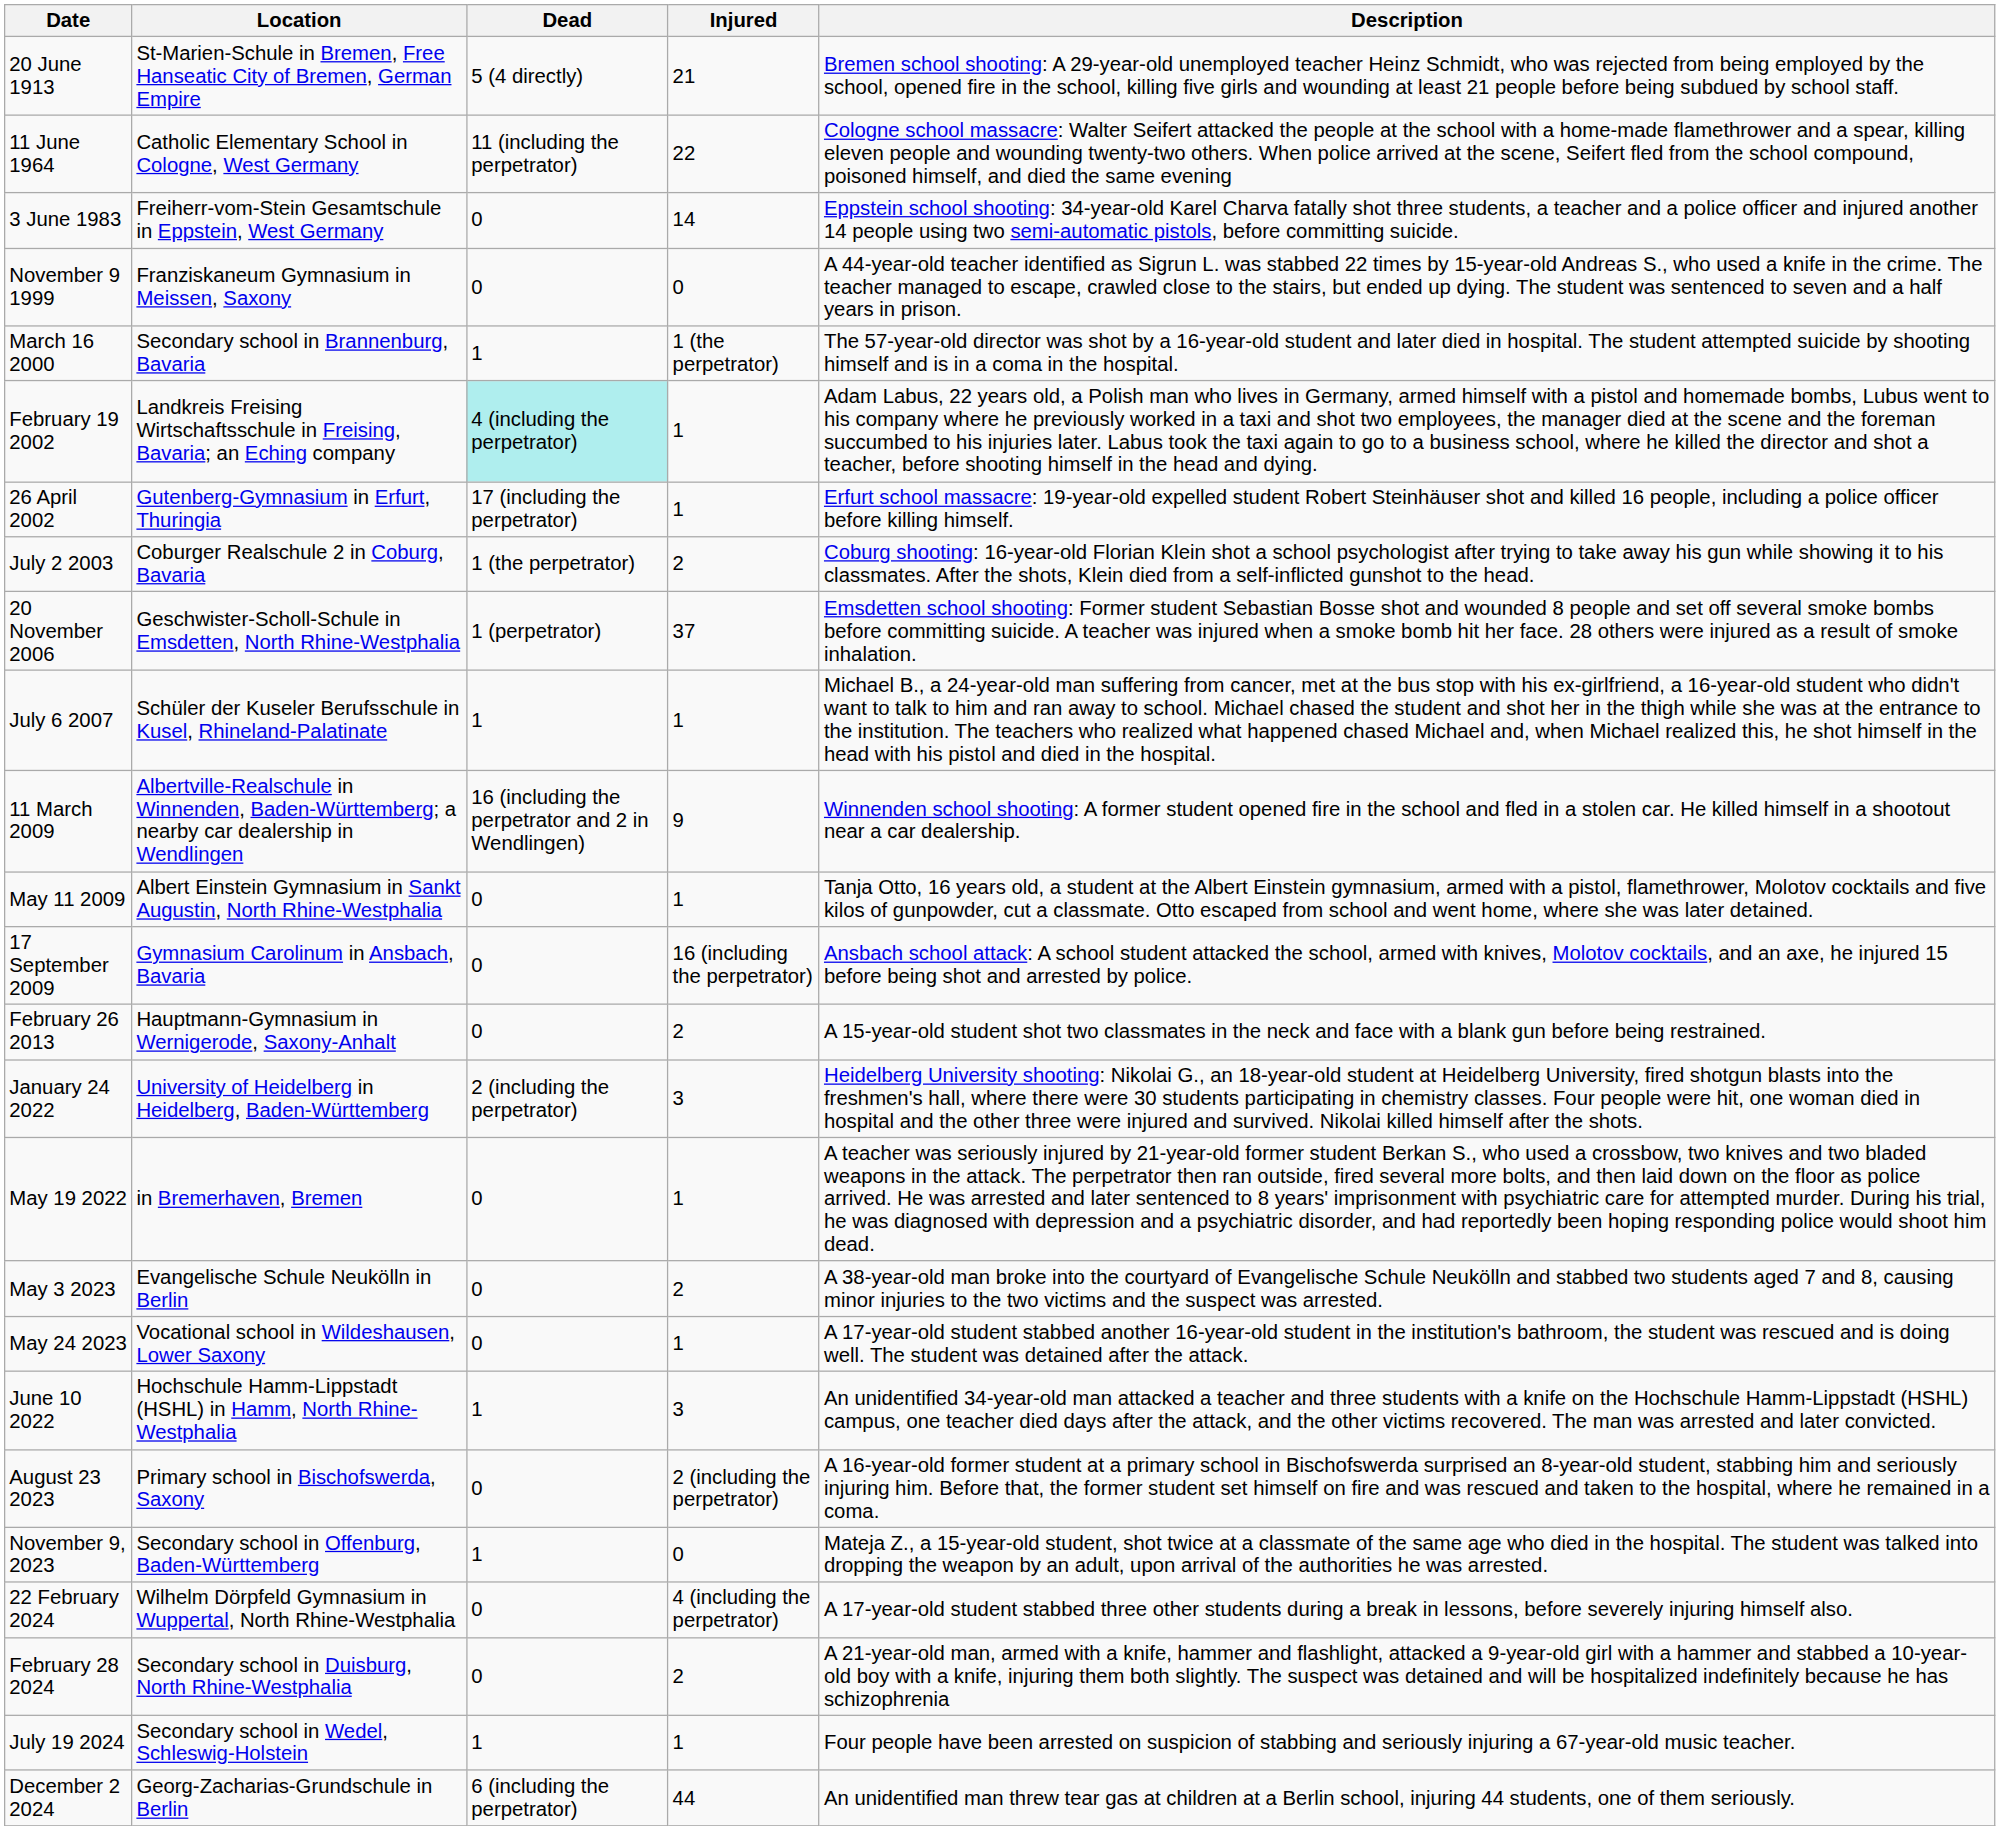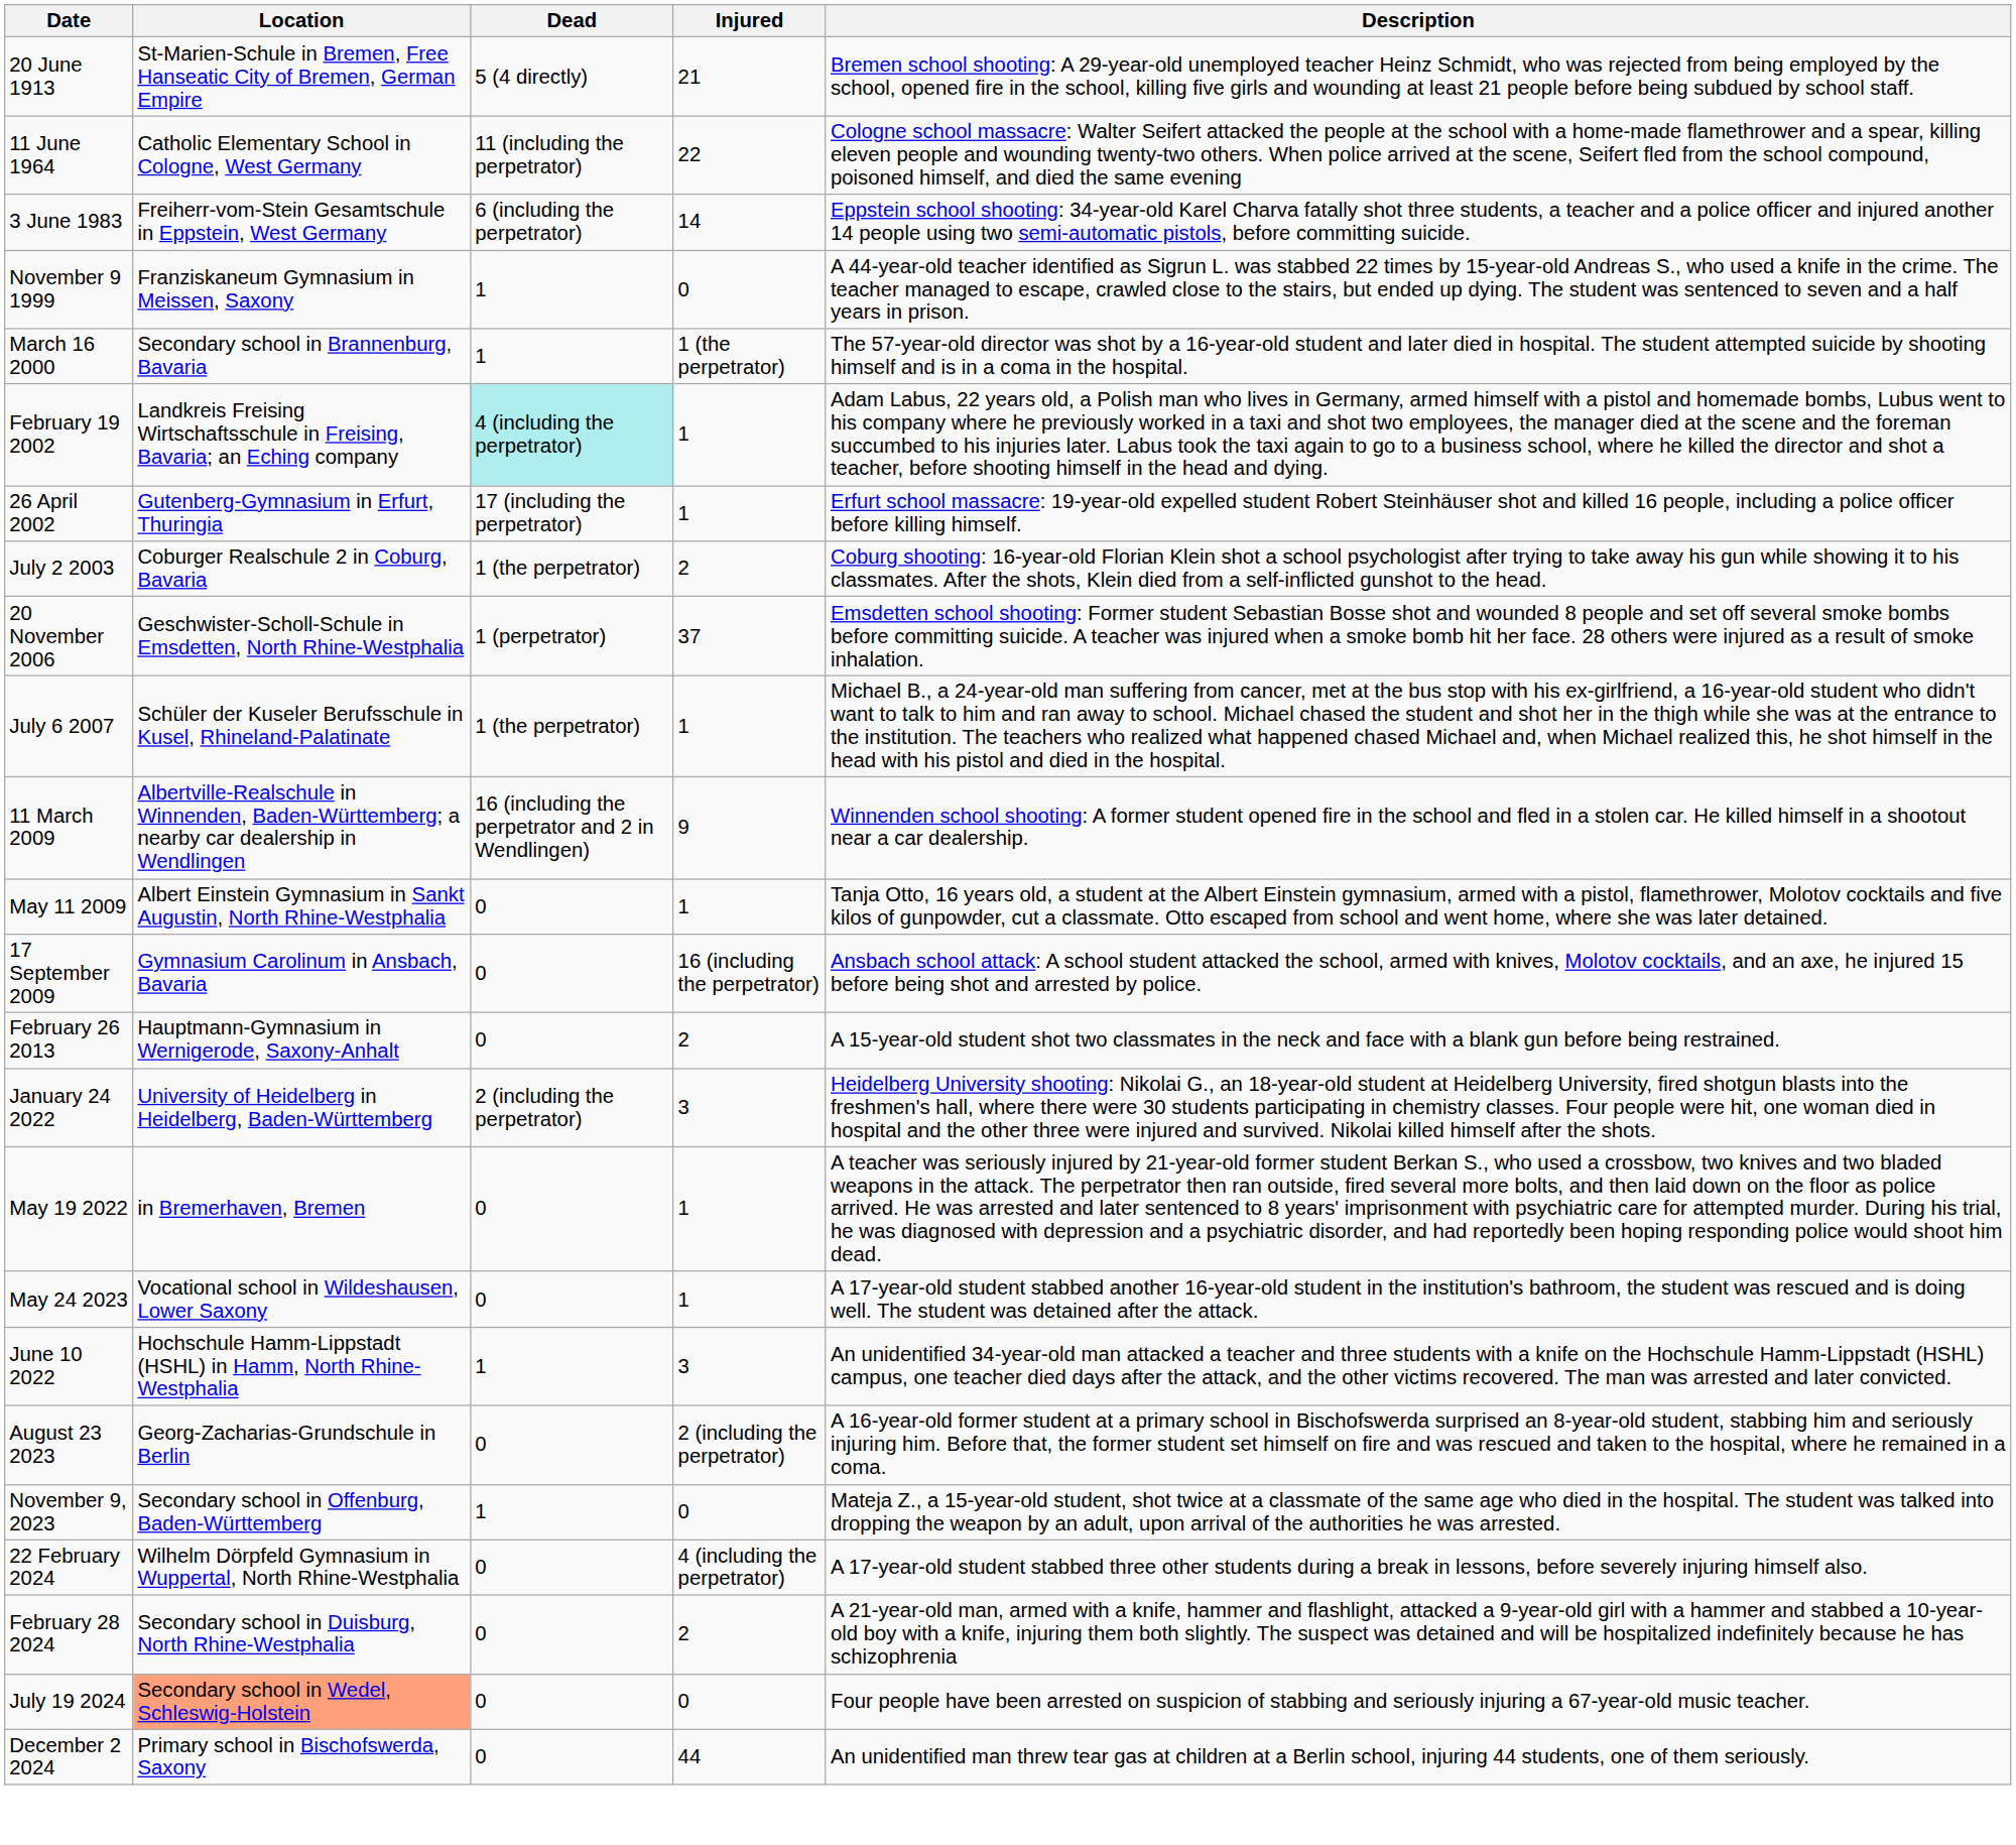 <table class="wikitable sortable">
 <tr>
 <th>Date</th>
 <th>Location</th>
 <th>Dead</th>
 <th>Injured</th>
 <th>Description</th>
 </tr>
 <tr>
 <td>20 June 1913</td>
 <td>St-Marien-Schule in <a href='#'>Bremen</a>, <a href='#'>Free Hanseatic City of Bremen</a>, <a href='#'>German Empire</a></td>
 <td>5 (4 directly)</td>
 <td>21</td>
 <td><a href='#'>Bremen school shooting</a>: A 29-year-old unemployed teacher Heinz Schmidt, who was rejected from being employed by the school, opened fire in the school, killing five girls and wounding at least 21 people before being subdued by school staff.</td>
 </tr>
 <tr>
 <td>11 June 1964</td>
 <td>Catholic Elementary School in <a href='#'>Cologne</a>, <a href='#'>West Germany</a></td>
 <td>11 (including the perpetrator)</td>
 <td>22</td>
 <td><a href='#'>Cologne school massacre</a>: Walter Seifert attacked the people at the school with a home-made flamethrower and a spear, killing eleven people and wounding twenty-two others. When police arrived at the scene, Seifert fled from the school compound, poisoned himself, and died the same evening</td>
 </tr>
 <tr>
 <td>3 June 1983</td>
 <td>Freiherr-vom-Stein Gesamtschule in <a href='#'>Eppstein</a>, <a href='#'>West Germany</a></td>
-<td>0</td>
+<td>6 (including the perpetrator)</td>
 <td>14</td>
 <td><a href='#'>Eppstein school shooting</a>: 34-year-old Karel Charva fatally shot three students, a teacher and a police officer and injured another 14 people using two <a href='#'>semi-automatic pistols</a>, before committing suicide.</td>
 </tr>
 <tr>
 <td>November 9 1999</td>
 <td>Franziskaneum Gymnasium in <a href='#'>Meissen</a>, <a href='#'>Saxony</a></td>
-<td>0</td>
+<td>1</td>
 <td>0</td>
 <td>A 44-year-old teacher identified as Sigrun L. was stabbed 22 times by 15-year-old Andreas S., who used a knife in the crime. The teacher managed to escape, crawled close to the stairs, but ended up dying. The student was sentenced to seven and a half years in prison.</td>
 </tr>
 <tr>
 <td>March 16 2000</td>
 <td>Secondary school in <a href='#'>Brannenburg</a>, <a href='#'>Bavaria</a></td>
 <td>1</td>
 <td>1 (the perpetrator)</td>
 <td>The 57-year-old director was shot by a 16-year-old student and later died in hospital. The student attempted suicide by shooting himself and is in a coma in the hospital.</td>
 </tr>
 <tr>
 <td>February 19 2002</td>
 <td>Landkreis Freising Wirtschaftsschule in <a href='#'>Freising</a>, <a href='#'>Bavaria</a>; an <a href='#'>Eching</a> company</td>
 <td style="background: paleturquoise;">4 (including the perpetrator)</td>
 <td>1</td>
 <td>Adam Labus, 22 years old, a Polish man who lives in Germany, armed himself with a pistol and homemade bombs, Lubus went to his company where he previously worked in a taxi and shot two employees, the manager died at the scene and the foreman succumbed to his injuries later. Labus took the taxi again to go to a business school, where he killed the director and shot a teacher, before shooting himself in the head and dying.</td>
 </tr>
 <tr>
 <td>26 April 2002</td>
 <td><a href='#'>Gutenberg-Gymnasium</a> in <a href='#'>Erfurt</a>, <a href='#'>Thuringia</a></td>
 <td>17 (including the perpetrator)</td>
 <td>1</td>
 <td><a href='#'>Erfurt school massacre</a>: 19-year-old expelled student Robert Steinhäuser shot and killed 16 people, including a police officer before killing himself.</td>
 </tr>
 <tr>
 <td>July 2 2003</td>
 <td>Coburger Realschule 2 in <a href='#'>Coburg</a>, <a href='#'>Bavaria</a></td>
 <td>1 (the perpetrator)</td>
 <td>2</td>
 <td><a href='#'>Coburg shooting</a>: 16-year-old Florian Klein shot a school psychologist after trying to take away his gun while showing it to his classmates. After the shots, Klein died from a self-inflicted gunshot to the head.</td>
 </tr>
 <tr>
 <td>20 November 2006</td>
 <td>Geschwister-Scholl-Schule in <a href='#'>Emsdetten</a>, <a href='#'>North Rhine-Westphalia</a></td>
 <td>1 (perpetrator)</td>
 <td>37</td>
 <td><a href='#'>Emsdetten school shooting</a>: Former student Sebastian Bosse shot and wounded 8 people and set off several smoke bombs before committing suicide. A teacher was injured when a smoke bomb hit her face. 28 others were injured as a result of smoke inhalation.</td>
 </tr>
 <tr>
 <td>July 6 2007</td>
 <td>Schüler der Kuseler Berufsschule in <a href='#'>Kusel</a>, <a href='#'>Rhineland-Palatinate</a></td>
-<td>1</td>
+<td>1 (the perpetrator)</td>
 <td>1</td>
 <td>Michael B., a 24-year-old man suffering from cancer, met at the bus stop with his ex-girlfriend, a 16-year-old student who didn't want to talk to him and ran away to school. Michael chased the student and shot her in the thigh while she was at the entrance to the institution. The teachers who realized what happened chased Michael and, when Michael realized this, he shot himself in the head with his pistol and died in the hospital.</td>
 </tr>
 <tr>
 <td>11 March 2009</td>
 <td><a href='#'>Albertville-Realschule</a> in <a href='#'>Winnenden</a>, <a href='#'>Baden-Württemberg</a>; a nearby car dealership in <a href='#'>Wendlingen</a></td>
 <td>16 (including the perpetrator and 2 in Wendlingen)</td>
 <td>9</td>
 <td><a href='#'>Winnenden school shooting</a>: A former student opened fire in the school and fled in a stolen car. He killed himself in a shootout near a car dealership.</td>
 </tr>
 <tr>
 <td>May 11 2009</td>
 <td>Albert Einstein Gymnasium in <a href='#'>Sankt Augustin</a>, <a href='#'>North Rhine-Westphalia</a></td>
 <td>0</td>
 <td>1</td>
 <td>Tanja Otto, 16 years old, a student at the Albert Einstein gymnasium, armed with a pistol, flamethrower, Molotov cocktails and five kilos of gunpowder, cut a classmate. Otto escaped from school and went home, where she was later detained.</td>
 </tr>
 <tr>
 <td>17 September 2009</td>
 <td><a href='#'>Gymnasium Carolinum</a> in <a href='#'>Ansbach</a>, <a href='#'>Bavaria</a></td>
 <td>0</td>
 <td>16 (including the perpetrator)</td>
 <td><a href='#'>Ansbach school attack</a>: A school student attacked the school, armed with knives, <a href='#'>Molotov cocktails</a>, and an axe, he injured 15 before being shot and arrested by police.</td>
 </tr>
 <tr>
 <td>February 26 2013</td>
 <td>Hauptmann-Gymnasium in <a href='#'>Wernigerode</a>, <a href='#'>Saxony-Anhalt</a></td>
 <td>0</td>
 <td>2</td>
 <td>A 15-year-old student shot two classmates in the neck and face with a blank gun before being restrained.</td>
 </tr>
 <tr>
 <td>January 24 2022</td>
 <td><a href='#'>University of Heidelberg</a> in <a href='#'>Heidelberg</a>, <a href='#'>Baden-Württemberg</a></td>
 <td>2 (including the perpetrator)</td>
 <td>3</td>
 <td><a href='#'>Heidelberg University shooting</a>: Nikolai G., an 18-year-old student at Heidelberg University, fired shotgun blasts into the freshmen's hall, where there were 30 students participating in chemistry classes. Four people were hit, one woman died in hospital and the other three were injured and survived. Nikolai killed himself after the shots.</td>
 </tr>
 <tr>
 <td>May 19 2022</td>
 <td> in <a href='#'>Bremerhaven</a>, <a href='#'>Bremen</a></td>
 <td>0</td>
 <td>1</td>
 <td>A teacher was seriously injured by 21-year-old former student Berkan S., who used a crossbow, two knives and two bladed weapons in the attack. The perpetrator then ran outside, fired several more bolts, and then laid down on the floor as police arrived. He was arrested and later sentenced to 8 years' imprisonment with psychiatric care for attempted murder. During his trial, he was diagnosed with depression and a psychiatric disorder, and had reportedly been hoping responding police would shoot him dead.</td>
 </tr>
 <tr>
-<td>May 3 2023</td>
-<td>Evangelische Schule Neukölln in <a href='#'>Berlin</a></td>
-<td>0</td>
-<td>2</td>
-<td>A 38-year-old man broke into the courtyard of Evangelische Schule Neukölln and stabbed two students aged 7 and 8, causing minor injuries to the two victims and the suspect was arrested.</td>
-</tr>
-<tr>
 <td>May 24 2023</td>
 <td>Vocational school in <a href='#'>Wildeshausen</a>, <a href='#'>Lower Saxony</a></td>
 <td>0</td>
 <td>1</td>
 <td>A 17-year-old student stabbed another 16-year-old student in the institution's bathroom, the student was rescued and is doing well. The student was detained after the attack.</td>
 </tr>
 <tr>
 <td>June 10 2022</td>
 <td>Hochschule Hamm-Lippstadt (HSHL) in <a href='#'>Hamm</a>, <a href='#'>North Rhine-Westphalia</a></td>
 <td>1</td>
 <td>3</td>
 <td>An unidentified 34-year-old man attacked a teacher and three students with a knife on the Hochschule Hamm-Lippstadt (HSHL) campus, one teacher died days after the attack, and the other victims recovered. The man was arrested and later convicted.</td>
 </tr>
 <tr>
 <td>August 23 2023</td>
-<td>Primary school in <a href='#'>Bischofswerda</a>, <a href='#'>Saxony</a></td>
+<td>Georg-Zacharias-Grundschule in <a href='#'>Berlin</a></td>
 <td>0</td>
 <td>2 (including the perpetrator)</td>
 <td>A 16-year-old former student at a primary school in Bischofswerda surprised an 8-year-old student, stabbing him and seriously injuring him. Before that, the former student set himself on fire and was rescued and taken to the hospital, where he remained in a coma.</td>
 </tr>
 <tr>
 <td>November 9, 2023</td>
 <td>Secondary school in <a href='#'>Offenburg</a>, <a href='#'>Baden-Württemberg</a></td>
 <td>1</td>
 <td>0</td>
 <td>Mateja Z., a 15-year-old student, shot twice at a classmate of the same age who died in the hospital. The student was talked into dropping the weapon by an adult, upon arrival of the authorities he was arrested.</td>
 </tr>
 <tr>
 <td>22 February 2024</td>
 <td>Wilhelm Dörpfeld Gymnasium in <a href='#'>Wuppertal</a>, North Rhine-Westphalia</td>
 <td>0</td>
 <td>4 (including the perpetrator)</td>
 <td>A 17-year-old student stabbed three other students during a break in lessons, before severely injuring himself also.</td>
 </tr>
 <tr>
 <td>February 28 2024</td>
 <td>Secondary school in <a href='#'>Duisburg</a>, <a href='#'>North Rhine-Westphalia</a></td>
 <td>0</td>
 <td>2</td>
 <td>A 21-year-old man, armed with a knife, hammer and flashlight, attacked a 9-year-old girl with a hammer and stabbed a 10-year-old boy with a knife, injuring them both slightly. The suspect was detained and will be hospitalized indefinitely because he has schizophrenia</td>
 </tr>
 <tr>
 <td>July 19 2024</td>
-<td>Secondary school in <a href='#'>Wedel</a>, <a href='#'>Schleswig-Holstein</a></td>
-<td>1</td>
-<td>1</td>
+<td style="background: lightsalmon;">Secondary school in <a href='#'>Wedel</a>, <a href='#'>Schleswig-Holstein</a></td>
+<td>0</td>
+<td>0</td>
 <td>Four people have been arrested on suspicion of stabbing and seriously injuring a 67-year-old music teacher.</td>
 </tr>
 <tr>
 <td>December 2 2024</td>
-<td>Georg-Zacharias-Grundschule in <a href='#'>Berlin</a></td>
-<td>6 (including the perpetrator)</td>
+<td>Primary school in <a href='#'>Bischofswerda</a>, <a href='#'>Saxony</a></td>
+<td>0</td>
 <td>44</td>
 <td>An unidentified man threw tear gas at children at a Berlin school, injuring 44 students, one of them seriously.</td>
 </tr>
 </table>
